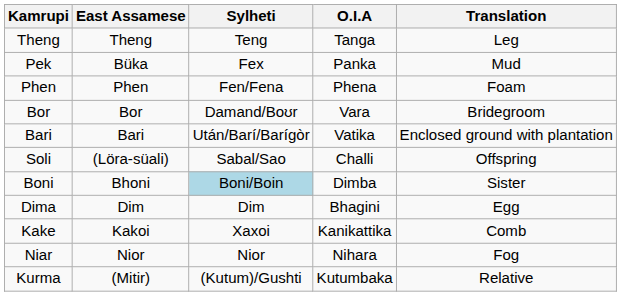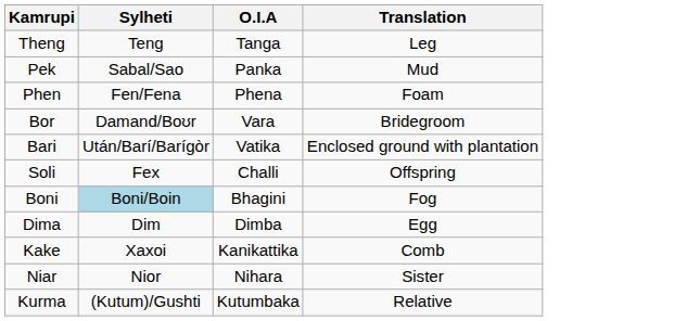 <table class="wikitable" style="text-align:center;" align="center">
 <tr>
 <th>Kamrupi</th>
-<th>East Assamese</th>
 <th>Sylheti</th>
 <th>O.I.A</th>
 <th>Translation</th>
 </tr>
 <tr>
-<td>Theng</td>
 <td>Theng</td>
 <td>Teng</td>
 <td>Tanga</td>
 <td>Leg</td>
 </tr>
 <tr>
 <td>Pek</td>
-<td>Büka</td>
-<td>Fex</td>
+<td>Sabal/Sao</td>
 <td>Panka</td>
 <td>Mud</td>
 </tr>
 <tr>
-<td>Phen</td>
 <td>Phen</td>
 <td>Fen/Fena</td>
 <td>Phena</td>
 <td>Foam</td>
 </tr>
 <tr>
 <td>Bor</td>
-<td>Bor</td>
 <td>Damand/Boʊr</td>
 <td>Vara</td>
 <td>Bridegroom</td>
 </tr>
 <tr>
-<td>Bari</td>
 <td>Bari</td>
 <td>Után/Barí/Barígòr</td>
 <td>Vatika</td>
 <td>Enclosed ground with plantation</td>
 </tr>
 <tr>
 <td>Soli</td>
-<td>(Löra-süali)</td>
-<td>Sabal/Sao</td>
+<td>Fex</td>
 <td>Challi</td>
 <td>Offspring</td>
 </tr>
 <tr>
 <td>Boni</td>
-<td>Bhoni</td>
 <td style="background: lightblue;">Boni/Boin</td>
-<td>Dimba</td>
-<td>Sister</td>
+<td>Bhagini</td>
+<td>Fog</td>
 </tr>
 <tr>
 <td>Dima</td>
 <td>Dim</td>
-<td>Dim</td>
-<td>Bhagini</td>
+<td>Dimba</td>
 <td>Egg</td>
 </tr>
 <tr>
 <td>Kake</td>
-<td>Kakoi</td>
 <td>Xaxoi</td>
 <td>Kanikattika</td>
 <td>Comb</td>
 </tr>
 <tr>
 <td>Niar</td>
 <td>Nior</td>
-<td>Nior</td>
 <td>Nihara</td>
-<td>Fog</td>
+<td>Sister</td>
 </tr>
 <tr>
 <td>Kurma</td>
-<td>(Mitir)</td>
 <td>(Kutum)/Gushti</td>
 <td>Kutumbaka</td>
 <td>Relative</td>
 </tr>
 </table>
